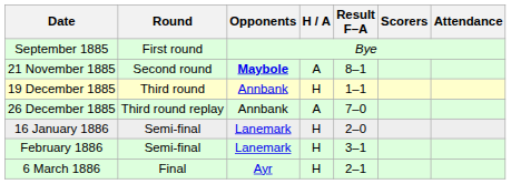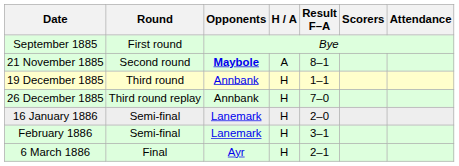 <table class="wikitable" style="text-align:center">
 <tr>
 <th>Date</th>
 <th>Round</th>
 <th>Opponents</th>
 <th>H / A</th>
 <th>Result<br>F–A</th>
 <th>Scorers</th>
 <th>Attendance</th>
 </tr>
 <tr bgcolor=#ddffdd>
 <td>September 1885</td>
 <td>First round</td>
 <td colspan="5"><em>Bye</em></td>
 </tr>
 <tr bgcolor=#ddffdd>
 <td>21 November 1885</td>
 <td>Second round</td>
 <td><strong><a href='#'>Maybole</a></strong></td>
 <td>A</td>
 <td>8–1</td>
 <td></td>
 <td></td>
 </tr>
 <tr bgcolor=#ffffcc>
 <td>19 December 1885</td>
 <td>Third round</td>
 <td><a href='#'>Annbank</a></td>
 <td>H</td>
 <td>1–1</td>
 <td></td>
 <td></td>
 </tr>
 <tr bgcolor=#ddffdd>
 <td>26 December 1885</td>
 <td>Third round replay</td>
 <td>Annbank</td>
-<td>A</td>
+<td>H</td>
 <td>7–0</td>
 <td></td>
 <td></td>
 </tr>
 <tr bgcolor=#eeeeee>
 <td>16 January 1886</td>
 <td>Semi-final</td>
 <td><a href='#'>Lanemark</a></td>
 <td>H</td>
 <td>2–0</td>
 <td></td>
 <td></td>
 </tr>
 <tr bgcolor=#ddffdd>
 <td>February 1886</td>
 <td>Semi-final</td>
 <td><a href='#'>Lanemark</a></td>
 <td>H</td>
 <td>3–1</td>
 <td></td>
 <td></td>
 </tr>
 <tr bgcolor=#ddffdd>
 <td>6 March 1886</td>
 <td>Final</td>
 <td><a href='#'>Ayr</a></td>
 <td>H</td>
 <td>2–1</td>
 <td></td>
 <td></td>
 </tr>
 </table>
